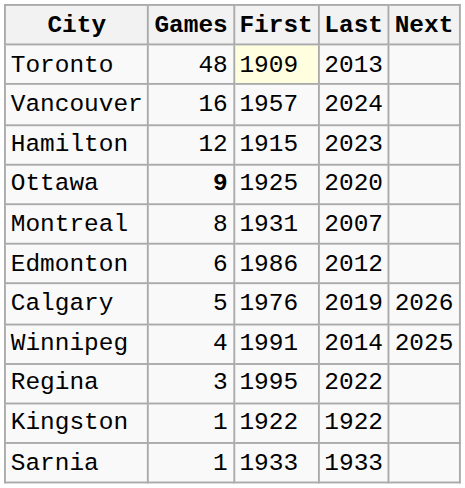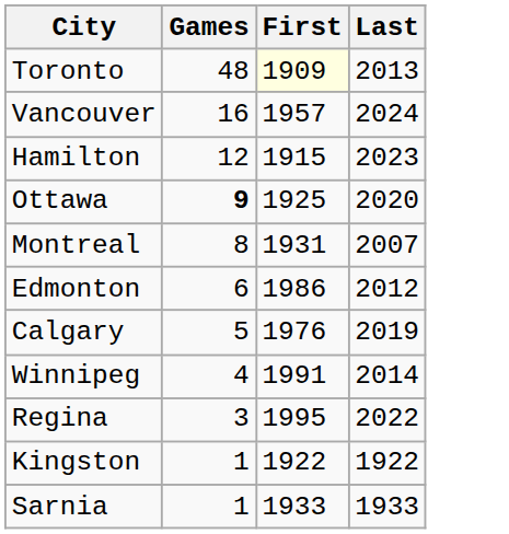 <table class="wikitable sortable">
 <tr>
 <th scope=col>City</th>
 <th scope=col>Games</th>
 <th scope=col>First</th>
 <th scope=col>Last</th>
-<th scope=col>Next</th>
 </tr>
 <tr>
 <td>Toronto</td>
 <td style="text-align: right">48</td>
 <td style="background: lightyellow;">1909</td>
 <td>2013</td>
-<td></td>
 </tr>
 <tr>
 <td>Vancouver</td>
 <td style="text-align: right">16</td>
 <td>1957</td>
 <td>2024</td>
-<td></td>
 </tr>
 <tr>
 <td>Hamilton</td>
 <td style="text-align: right">12</td>
 <td>1915</td>
 <td>2023</td>
-<td></td>
 </tr>
 <tr>
 <td>Ottawa</td>
 <td style="text-align: right"><strong>9</strong></td>
 <td>1925</td>
 <td>2020</td>
-<td></td>
 </tr>
 <tr>
 <td>Montreal</td>
 <td style="text-align: right">8</td>
 <td>1931</td>
 <td>2007</td>
-<td></td>
 </tr>
 <tr>
 <td>Edmonton</td>
 <td style="text-align: right">6</td>
 <td>1986</td>
 <td>2012</td>
-<td></td>
 </tr>
 <tr>
 <td>Calgary</td>
 <td style="text-align: right">5</td>
 <td>1976</td>
 <td>2019</td>
-<td>2026</td>
 </tr>
 <tr>
 <td>Winnipeg</td>
 <td style="text-align: right">4</td>
 <td>1991</td>
 <td>2014</td>
-<td>2025</td>
 </tr>
 <tr>
 <td>Regina</td>
 <td style="text-align: right">3</td>
 <td>1995</td>
 <td>2022</td>
-<td></td>
 </tr>
 <tr>
 <td>Kingston</td>
 <td style="text-align: right">1</td>
 <td>1922</td>
 <td>1922</td>
-<td></td>
 </tr>
 <tr>
 <td>Sarnia</td>
 <td style="text-align: right">1</td>
 <td>1933</td>
 <td>1933</td>
-<td></td>
 </tr>
 </table>
